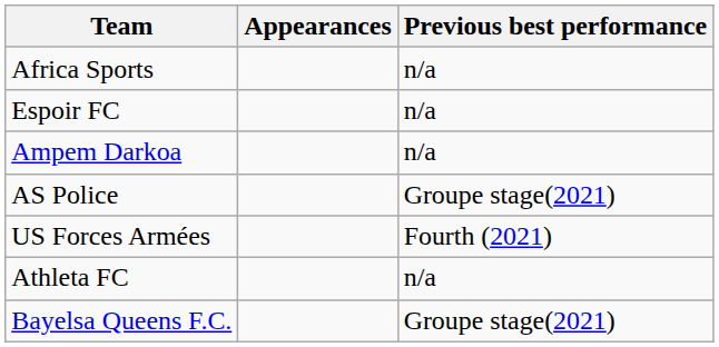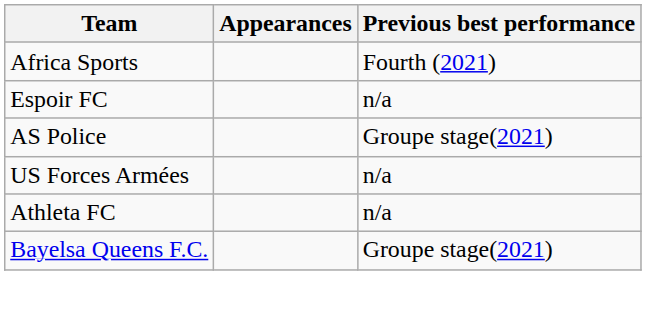 <table class="wikitable sortable" style="text-align: left;">
 <tr>
 <th>Team</th>
 <th>Appearances</th>
 <th>Previous best performance</th>
 </tr>
 <tr>
 <td> Africa Sports</td>
 <td></td>
-<td>n/a</td>
+<td>Fourth (<a href='#'>2021</a>)</td>
 </tr>
 <tr>
 <td> Espoir FC</td>
-<td></td>
-<td>n/a</td>
-</tr>
-<tr>
-<td> <a href='#'>Ampem Darkoa</a></td>
 <td></td>
 <td>n/a</td>
 </tr>
 <tr>
 <td> AS Police</td>
 <td></td>
 <td>Groupe stage(<a href='#'>2021</a>)</td>
 </tr>
 <tr>
 <td> US Forces Armées</td>
 <td></td>
-<td>Fourth (<a href='#'>2021</a>)</td>
+<td>n/a</td>
 </tr>
 <tr>
 <td> Athleta FC</td>
 <td></td>
 <td>n/a</td>
 </tr>
 <tr>
 <td> <a href='#'>Bayelsa Queens F.C.</a></td>
 <td></td>
 <td>Groupe stage(<a href='#'>2021</a>)</td>
 </tr>
 </table>
